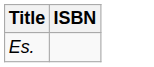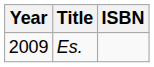 <table class="wikitable">
 <tr>
+<th>Year</th>
 <th>Title</th>
 <th>ISBN</th>
 </tr>
 <tr>
+<td>2009</td>
 <td><em>Es.</em></td>
 <td></td>
 </tr>
 </table>
